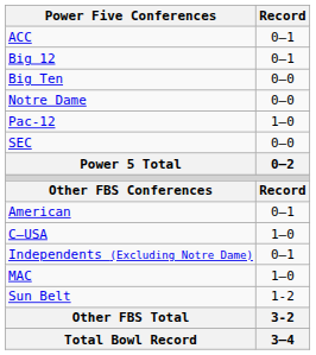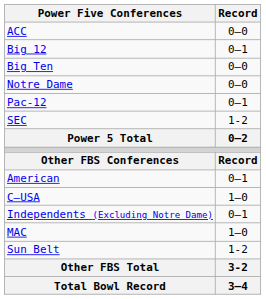 <table class="wikitable">
 <tr>
 <th>Power Five Conferences</th>
 <th>Record</th>
 </tr>
 <tr>
 <td><a href='#'>ACC</a></td>
-<td align=center>0–1</td>
+<td align=center>0–0</td>
 </tr>
 <tr>
 <td><a href='#'>Big 12</a></td>
 <td align=center>0–1</td>
 </tr>
 <tr>
 <td><a href='#'>Big Ten</a></td>
 <td align=center>0–0</td>
 </tr>
 <tr>
 <td><a href='#'>Notre Dame</a></td>
 <td align=center>0–0</td>
 </tr>
 <tr>
 <td><a href='#'>Pac-12</a></td>
-<td align=center>1–0</td>
+<td align=center>0–1</td>
 </tr>
 <tr>
 <td><a href='#'>SEC</a></td>
-<td align=center>0–0</td>
+<td align=center>1-2</td>
 </tr>
 <tr>
 <th>Power 5 Total</th>
 <th>0–2</th>
 </tr>
 <tr>
 <th colspan="2" style="background:lightgrey;"></th>
 </tr>
 <tr>
 <th>Other FBS Conferences</th>
 <th>Record</th>
 </tr>
 <tr>
 <td><a href='#'>American</a></td>
 <td align=center>0–1</td>
 </tr>
 <tr>
 <td><a href='#'>C–USA</a></td>
 <td align=center>1–0</td>
 </tr>
 <tr>
 <td><a href='#'>Independents <small>(Excluding Notre Dame)</small></a></td>
 <td align=center>0–1</td>
 </tr>
 <tr>
 <td><a href='#'>MAC</a></td>
 <td align=center>1–0</td>
 </tr>
 <tr>
 <td><a href='#'>Sun Belt</a></td>
 <td align=center>1-2</td>
 </tr>
 <tr>
 <th>Other FBS Total</th>
 <th>3-2</th>
 </tr>
 <tr>
 <th>Total Bowl Record</th>
 <th>3–4</th>
 </tr>
 </table>
